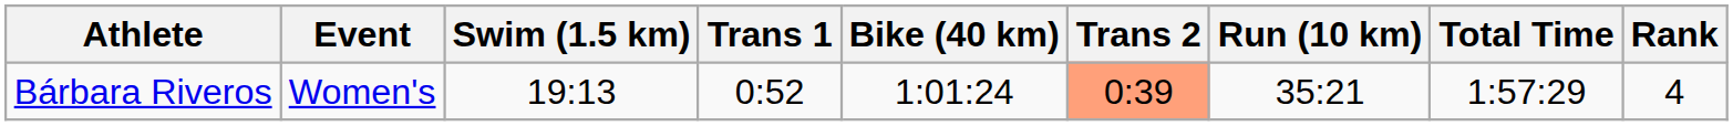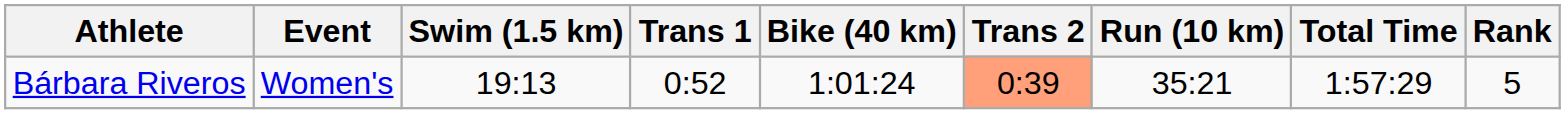 <table class="wikitable" style="font-size:90%">
 <tr>
 <th>Athlete</th>
 <th>Event</th>
 <th>Swim (1.5 km)</th>
 <th>Trans 1</th>
 <th>Bike (40 km)</th>
 <th>Trans 2</th>
 <th>Run (10 km)</th>
 <th>Total Time</th>
 <th>Rank</th>
 </tr>
 <tr align=center>
 <td align=left><a href='#'>Bárbara Riveros</a></td>
 <td align=left><a href='#'>Women's</a></td>
 <td>19:13</td>
 <td>0:52</td>
 <td>1:01:24</td>
 <td style="background: lightsalmon;">0:39</td>
 <td>35:21</td>
 <td>1:57:29</td>
-<td>4</td>
+<td>5</td>
 </tr>
 </table>
